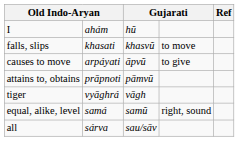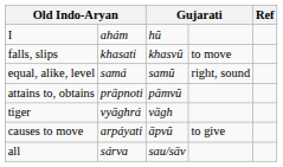 <table class="wikitable">
 <tr>
 <th colspan="2">Old Indo-Aryan</th>
 <th colspan="2">Gujarati</th>
 <th>Ref</th>
 </tr>
 <tr>
 <td>I</td>
 <td><em>ahám</em></td>
 <td><em>hũ</em></td>
 <td></td>
 <td></td>
 </tr>
 <tr>
 <td>falls, slips</td>
 <td><em>khasati</em></td>
 <td><em>khasvũ</em></td>
 <td>to move</td>
 <td></td>
 </tr>
 <tr>
-<td>causes to move</td>
-<td><em>arpáyati</em></td>
-<td><em>āpvũ</em></td>
-<td>to give</td>
+<td>equal, alike, level</td>
+<td><em>samá</em></td>
+<td><em>samũ</em></td>
+<td>right, sound</td>
 <td></td>
 </tr>
 <tr>
 <td>attains to, obtains</td>
 <td><em>prāpnoti</em></td>
 <td><em>pāmvũ</em></td>
 <td></td>
 <td></td>
 </tr>
 <tr>
 <td>tiger</td>
 <td><em>vyāghrá</em></td>
 <td><em>vāgh</em></td>
 <td></td>
 <td></td>
 </tr>
 <tr>
-<td>equal, alike, level</td>
-<td><em>samá</em></td>
-<td><em>samũ</em></td>
-<td>right, sound</td>
+<td>causes to move</td>
+<td><em>arpáyati</em></td>
+<td><em>āpvũ</em></td>
+<td>to give</td>
 <td></td>
 </tr>
 <tr>
 <td>all</td>
 <td><em>sárva</em></td>
 <td><em>sau/sāv</em></td>
 <td></td>
 <td></td>
 </tr>
 </table>
